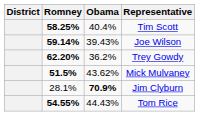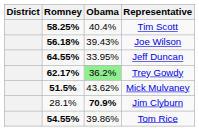 <table class=wikitable>
 <tr>
 <th>District</th>
 <th>Romney</th>
 <th>Obama</th>
 <th>Representative</th>
 </tr>
 <tr align=center>
 <th></th>
 <td><strong>58.25%</strong></td>
 <td>40.4%</td>
 <td><a href='#'>Tim Scott</a></td>
 </tr>
 <tr align=center>
 <th></th>
-<td><strong>59.14%</strong></td>
+<td><strong>56.18%</strong></td>
 <td>39.43%</td>
 <td><a href='#'>Joe Wilson</a></td>
 </tr>
 <tr align=center>
 <th></th>
-<td><strong>62.20%</strong></td>
-<td>36.2%</td>
+<td><strong>64.55%</strong></td>
+<td>33.95%</td>
+<td><a href='#'>Jeff Duncan</a></td>
+</tr>
+<tr align=center>
+<th></th>
+<td><strong>62.17%</strong></td>
+<td style="background: lightgreen;">36.2%</td>
 <td><a href='#'>Trey Gowdy</a></td>
 </tr>
 <tr align=center>
 <th></th>
 <td><strong>51.5%</strong></td>
 <td>43.62%</td>
 <td><a href='#'>Mick Mulvaney</a></td>
 </tr>
 <tr align=center>
 <th></th>
 <td>28.1%</td>
 <td><strong>70.9%</strong></td>
 <td><a href='#'>Jim Clyburn</a></td>
 </tr>
 <tr align=center>
 <th></th>
 <td><strong>54.55%</strong></td>
-<td>44.43%</td>
+<td>39.86%</td>
 <td><a href='#'>Tom Rice</a></td>
 </tr>
 </table>
